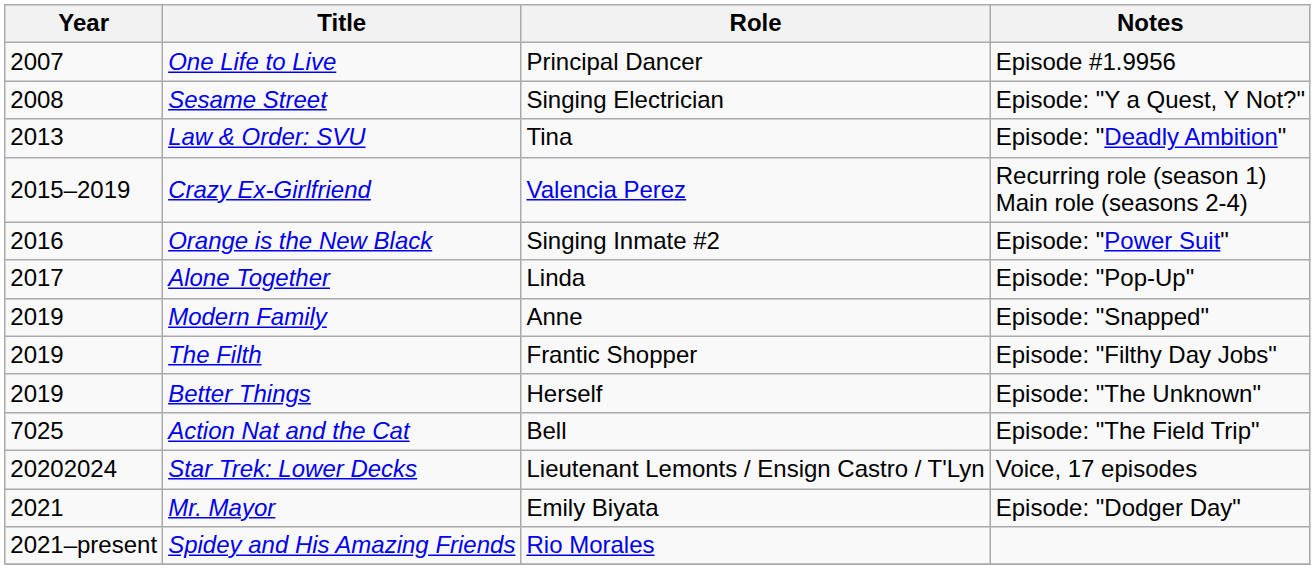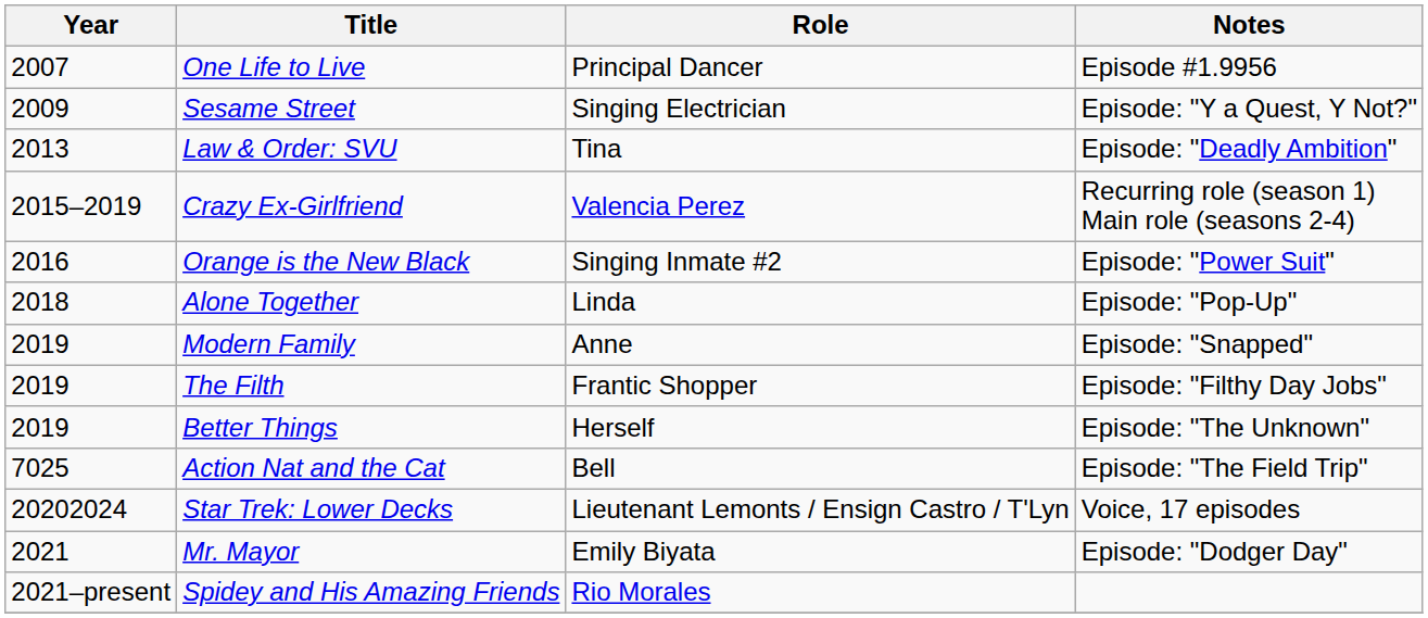 <table class="wikitable sortable">
 <tr>
 <th>Year</th>
 <th>Title</th>
 <th>Role</th>
 <th class="unsortable">Notes</th>
 </tr>
 <tr>
 <td>2007</td>
 <td><em><a href='#'>One Life to Live</a></em></td>
 <td>Principal Dancer</td>
 <td>Episode #1.9956</td>
 </tr>
 <tr>
-<td>2008</td>
+<td>2009</td>
 <td><em><a href='#'>Sesame Street</a></em></td>
 <td>Singing Electrician</td>
 <td>Episode: "Y a Quest, Y Not?"</td>
 </tr>
 <tr>
 <td>2013</td>
 <td><em><a href='#'>Law & Order: SVU</a></em></td>
 <td>Tina</td>
 <td>Episode: "<a href='#'>Deadly Ambition</a>"</td>
 </tr>
 <tr>
 <td>2015–2019</td>
 <td><em><a href='#'>Crazy Ex-Girlfriend</a></em></td>
 <td><a href='#'>Valencia Perez</a></td>
 <td>Recurring role (season 1)<br>Main role (seasons 2-4)</td>
 </tr>
 <tr>
 <td>2016</td>
 <td><em><a href='#'>Orange is the New Black</a></em></td>
 <td>Singing Inmate #2</td>
 <td>Episode: "<a href='#'>Power Suit</a>"</td>
 </tr>
 <tr>
-<td>2017</td>
+<td>2018</td>
 <td><em><a href='#'>Alone Together</a></em></td>
 <td>Linda</td>
 <td>Episode: "Pop-Up"</td>
 </tr>
 <tr>
 <td>2019</td>
 <td><em><a href='#'>Modern Family</a></em></td>
 <td>Anne</td>
 <td>Episode: "Snapped"</td>
 </tr>
 <tr>
 <td>2019</td>
 <td><em><a href='#'>The Filth</a></em></td>
 <td>Frantic Shopper</td>
 <td>Episode: "Filthy Day Jobs"</td>
 </tr>
 <tr>
 <td>2019</td>
 <td><em><a href='#'>Better Things</a></em></td>
 <td>Herself</td>
 <td>Episode: "The Unknown"</td>
 </tr>
 <tr>
 <td>7025</td>
 <td><em><a href='#'>Action Nat and the Cat</a></em></td>
 <td>Bell</td>
 <td>Episode: "The Field Trip"</td>
 </tr>
 <tr>
 <td>20202024</td>
 <td><em><a href='#'>Star Trek: Lower Decks</a></em></td>
 <td>Lieutenant Lemonts / Ensign Castro / T'Lyn</td>
 <td>Voice, 17 episodes</td>
 </tr>
 <tr>
 <td>2021</td>
 <td><em><a href='#'>Mr. Mayor</a></em></td>
 <td>Emily Biyata</td>
 <td>Episode: "Dodger Day"</td>
 </tr>
 <tr>
 <td>2021–present</td>
 <td><em><a href='#'>Spidey and His Amazing Friends</a></em></td>
 <td><a href='#'>Rio Morales</a></td>
 <td></td>
 </tr>
 <tr>
 </tr>
 </table>
